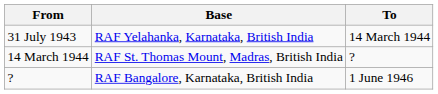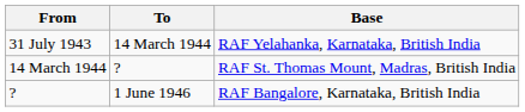 <table class="wikitable">
 <tr>
 <th>From</th>
+<th>To</th>
 <th>Base</th>
-<th>To</th>
 </tr>
 <tr>
 <td>31 July 1943</td>
+<td>14 March 1944</td>
 <td><a href='#'>RAF Yelahanka</a>, <a href='#'>Karnataka</a>, <a href='#'>British India</a></td>
-<td>14 March 1944</td>
 </tr>
 <tr>
 <td>14 March 1944</td>
+<td>?</td>
 <td><a href='#'>RAF St. Thomas Mount</a>, <a href='#'>Madras</a>, British India</td>
-<td>?</td>
 </tr>
 <tr>
 <td>?</td>
+<td>1 June 1946</td>
 <td><a href='#'>RAF Bangalore</a>, Karnataka, British India</td>
-<td>1 June 1946</td>
 </tr>
 </table>
